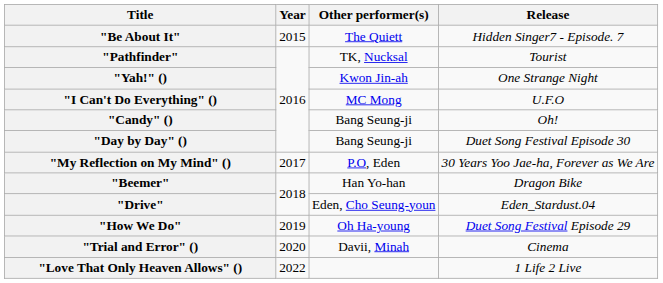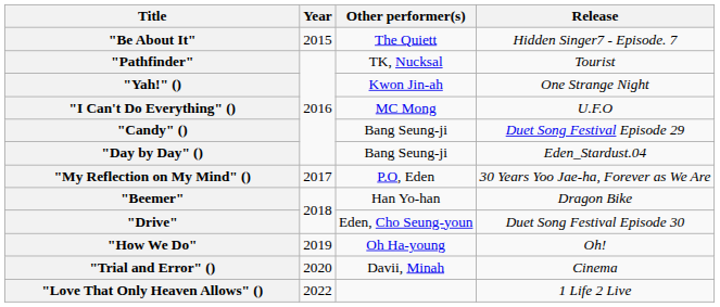 <table class="wikitable plainrowheaders" style="text-align:center;" border="1">
 <tr>
 <th scope="col" style="width:20em;">Title</th>
 <th scope="col">Year</th>
 <th scope="col">Other performer(s)</th>
 <th scope="col">Release</th>
 </tr>
 <tr>
 <th scope="row">"Be About It"</th>
 <td>2015</td>
 <td><a href='#'>The Quiett</a></td>
 <td><em>Hidden Singer7 - Episode. 7</em></td>
 </tr>
 <tr>
 <th scope="row">"Pathfinder"</th>
 <td rowspan="5">2016</td>
 <td>TK, <a href='#'>Nucksal</a></td>
 <td><em> Tourist</em></td>
 </tr>
 <tr>
 <th scope="row">"Yah!" ()</th>
 <td><a href='#'>Kwon Jin-ah</a></td>
 <td><em>One Strange Night</em></td>
 </tr>
 <tr>
 <th scope="row">"I Can't Do Everything" ()</th>
 <td><a href='#'>MC Mong</a></td>
 <td><em>U.F.O</em></td>
 </tr>
 <tr>
 <th scope="row">"Candy" ()</th>
 <td>Bang Seung-ji</td>
-<td><em>Oh!</em></td>
+<td><em><a href='#'>Duet Song Festival</a> Episode 29</em></td>
 </tr>
 <tr>
 <th scope="row">"Day by Day" ()</th>
 <td>Bang Seung-ji</td>
-<td><em>Duet Song Festival Episode 30</em></td>
+<td><em>Eden_Stardust.04</em></td>
 </tr>
 <tr>
 <th scope="row">"My Reflection on My Mind" ()</th>
 <td>2017</td>
 <td><a href='#'>P.O</a>, Eden</td>
 <td><em>30 Years Yoo Jae-ha, Forever as We Are</em></td>
 </tr>
 <tr>
 <th scope="row">"Beemer"</th>
 <td rowspan="2">2018</td>
 <td>Han Yo-han</td>
 <td><em>Dragon Bike</em></td>
 </tr>
 <tr>
 <th scope="row">"Drive"</th>
 <td>Eden, <a href='#'>Cho Seung-youn</a></td>
-<td><em>Eden_Stardust.04</em></td>
+<td><em>Duet Song Festival Episode 30</em></td>
 </tr>
 <tr>
 <th scope="row">"How We Do"</th>
 <td>2019</td>
 <td><a href='#'>Oh Ha-young</a></td>
-<td><em><a href='#'>Duet Song Festival</a> Episode 29</em></td>
+<td><em>Oh!</em></td>
 </tr>
 <tr>
 <th scope="row">"Trial and Error" ()</th>
 <td>2020</td>
 <td>Davii, <a href='#'>Minah</a></td>
 <td><em>Cinema</em></td>
 </tr>
 <tr>
 <th scope="row">"Love That Only Heaven Allows" ()</th>
 <td>2022</td>
 <td></td>
 <td><em>1 Life 2 Live</em></td>
 </tr>
 </table>
